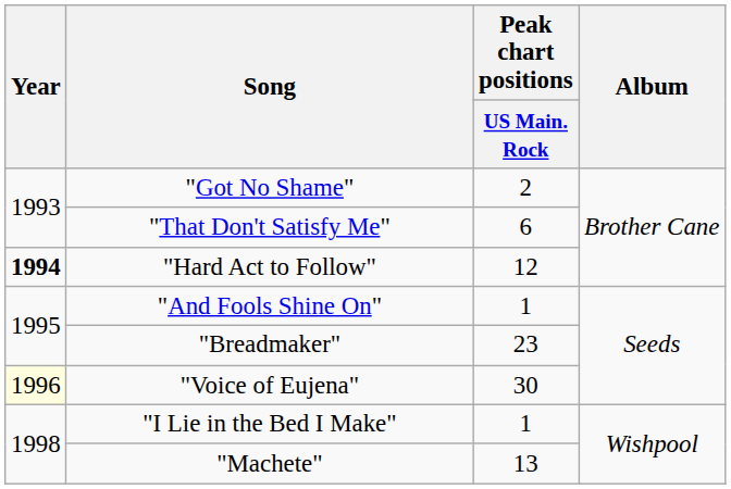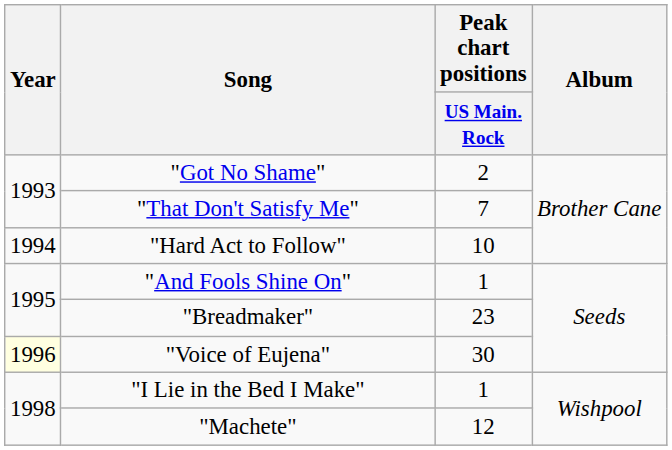 <table class="wikitable" style="text-align: center;">
 <tr>
 <th align=center rowspan=2>Year</th>
 <th width=254;' align=center rowspan=2>Song</th>
 <th align=center colspan=1>Peak chart positions</th>
 <th align=center rowspan=2>Album</th>
 </tr>
 <tr>
 <th width="50px"><small><a href='#'>US Main. Rock</a></small><br></th>
 </tr>
 <tr>
 <td rowspan="2">1993</td>
 <td>"<a href='#'>Got No Shame</a>"</td>
 <td align="center">2</td>
 <td rowspan="3"><em>Brother Cane</em></td>
 </tr>
 <tr>
 <td>"<a href='#'>That Don't Satisfy Me</a>"</td>
-<td align="center">6</td>
+<td align="center">7</td>
 </tr>
 <tr>
-<td><strong>1994</strong></td>
+<td>1994</td>
 <td>"Hard Act to Follow"</td>
-<td align="center">12</td>
+<td align="center">10</td>
 </tr>
 <tr>
 <td rowspan="2">1995</td>
 <td>"<a href='#'>And Fools Shine On</a>"</td>
 <td align="center">1</td>
 <td rowspan="3"><em>Seeds</em></td>
 </tr>
 <tr>
 <td>"Breadmaker"</td>
 <td align="center">23</td>
 </tr>
 <tr>
 <td style="background: lightyellow;">1996</td>
 <td>"Voice of Eujena"</td>
 <td align="center">30</td>
 </tr>
 <tr>
 <td rowspan="2">1998</td>
 <td>"I Lie in the Bed I Make"</td>
 <td align="center">1</td>
 <td rowspan="2"><em>Wishpool</em></td>
 </tr>
 <tr>
 <td>"Machete"</td>
-<td align="center">13</td>
+<td align="center">12</td>
 </tr>
 </table>
